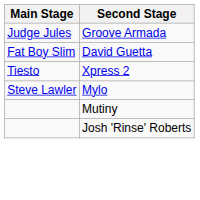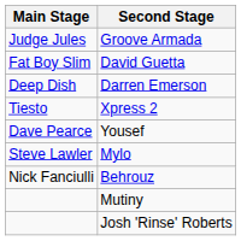 <table class="wikitable">
 <tr>
 <th>Main Stage</th>
 <th>Second Stage</th>
 </tr>
 <tr>
 <td><a href='#'>Judge Jules</a></td>
 <td><a href='#'>Groove Armada</a></td>
 </tr>
 <tr>
 <td><a href='#'>Fat Boy Slim</a></td>
 <td><a href='#'>David Guetta</a></td>
 </tr>
 <tr>
+<td><a href='#'>Deep Dish</a></td>
+<td><a href='#'>Darren Emerson</a></td>
+</tr>
+<tr>
 <td><a href='#'>Tiesto</a></td>
 <td><a href='#'>Xpress 2</a></td>
 </tr>
 <tr>
+<td><a href='#'>Dave Pearce</a></td>
+<td>Yousef</td>
+</tr>
+<tr>
 <td><a href='#'>Steve Lawler</a></td>
 <td><a href='#'>Mylo</a></td>
+</tr>
+<tr>
+<td>Nick Fanciulli</td>
+<td><a href='#'>Behrouz</a></td>
 </tr>
 <tr>
 <td></td>
 <td>Mutiny</td>
 </tr>
 <tr>
 <td></td>
 <td>Josh 'Rinse' Roberts</td>
 </tr>
 </table>
